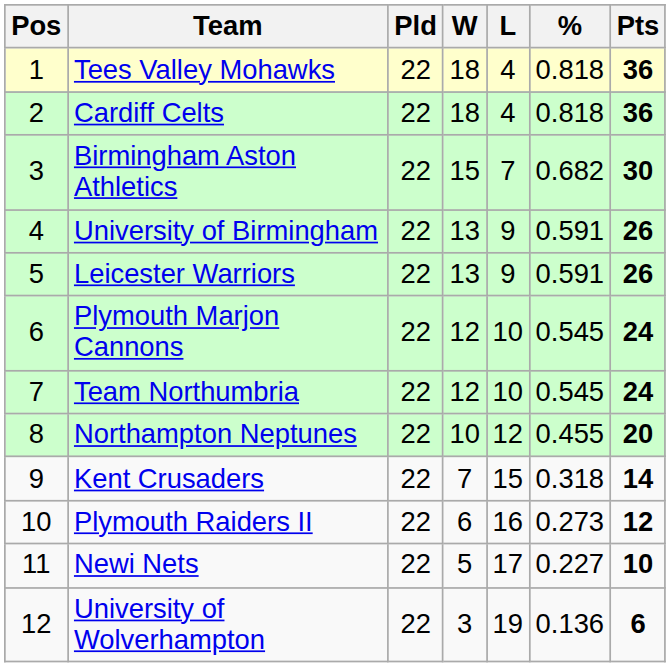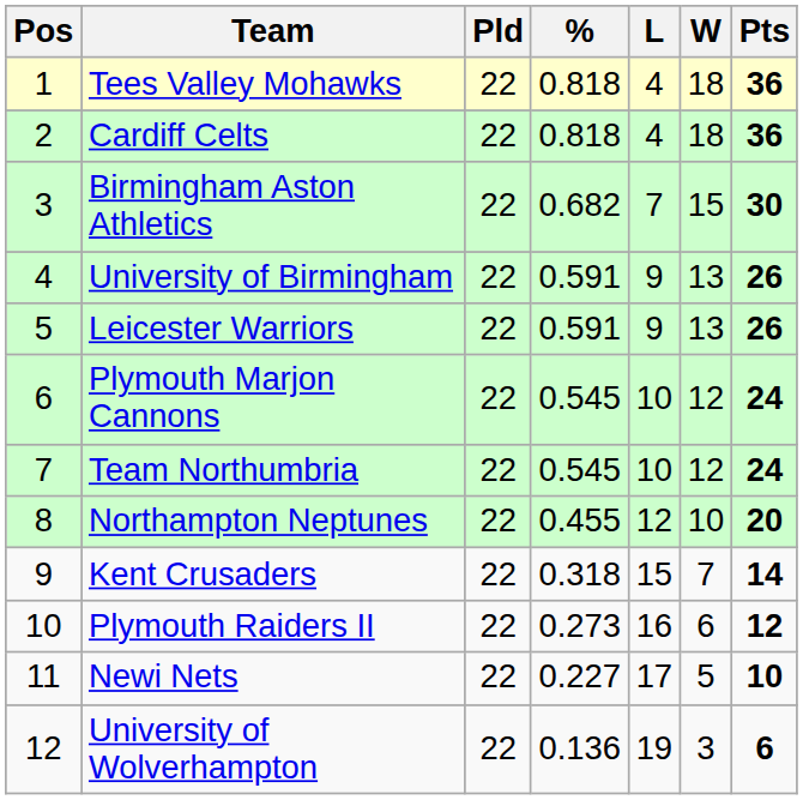 <table class="wikitable" style="text-align: center;">
 <tr>
 <th>Pos</th>
 <th scope="col" style="width: 180px;">Team</th>
 <th>Pld</th>
+<th>%</th>
+<th>L</th>
 <th>W</th>
-<th>L</th>
-<th>%</th>
 <th>Pts</th>
 </tr>
 <tr style="background: #ffffcc;">
 <td>1</td>
 <td style="text-align:left;"><a href='#'>Tees Valley Mohawks</a></td>
 <td>22</td>
+<td>0.818</td>
+<td>4</td>
 <td>18</td>
-<td>4</td>
-<td>0.818</td>
 <td><strong>36</strong></td>
 </tr>
 <tr style="background: #ccffcc;">
 <td>2</td>
 <td style="text-align:left;"><a href='#'>Cardiff Celts</a></td>
 <td>22</td>
+<td>0.818</td>
+<td>4</td>
 <td>18</td>
-<td>4</td>
-<td>0.818</td>
 <td><strong>36</strong></td>
 </tr>
 <tr style="background: #ccffcc;">
 <td>3</td>
 <td style="text-align:left;"><a href='#'>Birmingham Aston Athletics</a></td>
 <td>22</td>
+<td>0.682</td>
+<td>7</td>
 <td>15</td>
-<td>7</td>
-<td>0.682</td>
 <td><strong>30</strong></td>
 </tr>
 <tr style="background: #ccffcc;">
 <td>4</td>
 <td style="text-align:left;"><a href='#'>University of Birmingham</a></td>
 <td>22</td>
+<td>0.591</td>
+<td>9</td>
 <td>13</td>
-<td>9</td>
-<td>0.591</td>
 <td><strong>26</strong></td>
 </tr>
 <tr style="background: #ccffcc;">
 <td>5</td>
 <td style="text-align:left;"><a href='#'>Leicester Warriors</a></td>
 <td>22</td>
+<td>0.591</td>
+<td>9</td>
 <td>13</td>
-<td>9</td>
-<td>0.591</td>
 <td><strong>26</strong></td>
 </tr>
 <tr style="background: #ccffcc;">
 <td>6</td>
 <td style="text-align:left;"><a href='#'>Plymouth Marjon Cannons</a></td>
 <td>22</td>
+<td>0.545</td>
+<td>10</td>
 <td>12</td>
-<td>10</td>
-<td>0.545</td>
 <td><strong>24</strong></td>
 </tr>
 <tr style="background: #ccffcc;">
 <td>7</td>
 <td style="text-align:left;"><a href='#'>Team Northumbria</a></td>
 <td>22</td>
+<td>0.545</td>
+<td>10</td>
 <td>12</td>
-<td>10</td>
-<td>0.545</td>
 <td><strong>24</strong></td>
 </tr>
 <tr style="background: #ccffcc;">
 <td>8</td>
 <td style="text-align:left;"><a href='#'>Northampton Neptunes</a></td>
 <td>22</td>
+<td>0.455</td>
+<td>12</td>
 <td>10</td>
-<td>12</td>
-<td>0.455</td>
 <td><strong>20</strong></td>
 </tr>
 <tr>
 <td>9</td>
 <td style="text-align:left;"><a href='#'>Kent Crusaders</a></td>
 <td>22</td>
+<td>0.318</td>
+<td>15</td>
 <td>7</td>
-<td>15</td>
-<td>0.318</td>
 <td><strong>14</strong></td>
 </tr>
 <tr>
 <td>10</td>
 <td style="text-align:left;"><a href='#'>Plymouth Raiders II</a></td>
 <td>22</td>
+<td>0.273</td>
+<td>16</td>
 <td>6</td>
-<td>16</td>
-<td>0.273</td>
 <td><strong>12</strong></td>
 </tr>
 <tr>
 <td>11</td>
 <td style="text-align:left;"><a href='#'>Newi Nets</a></td>
 <td>22</td>
+<td>0.227</td>
+<td>17</td>
 <td>5</td>
-<td>17</td>
-<td>0.227</td>
 <td><strong>10</strong></td>
 </tr>
 <tr>
 <td>12</td>
 <td style="text-align:left;"><a href='#'>University of Wolverhampton</a></td>
 <td>22</td>
+<td>0.136</td>
+<td>19</td>
 <td>3</td>
-<td>19</td>
-<td>0.136</td>
 <td><strong>6</strong></td>
 </tr>
 </table>
